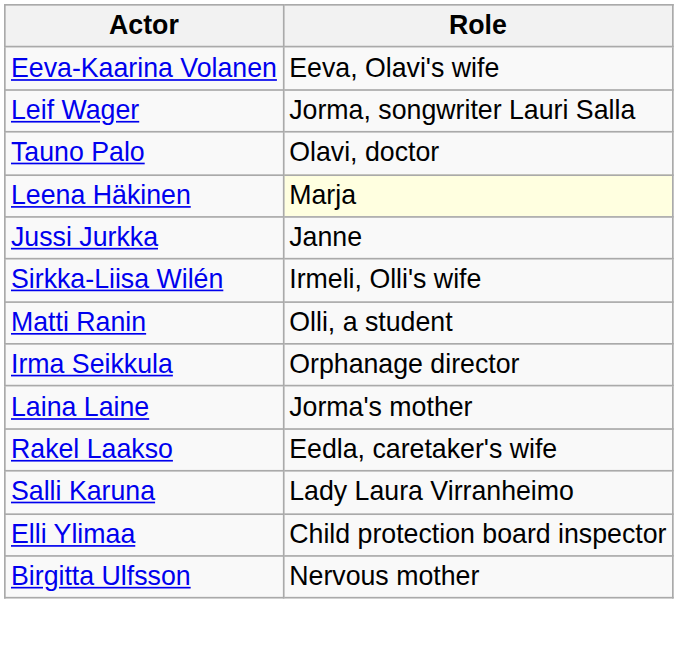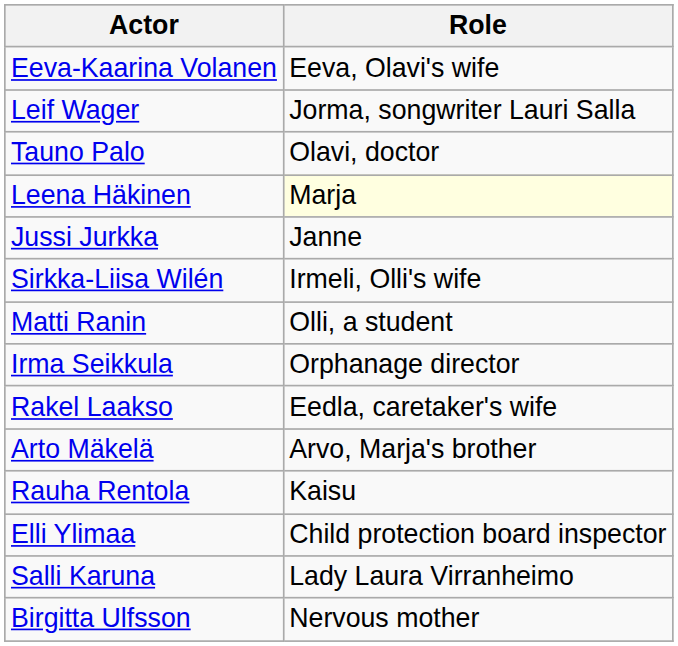 <table class="wikitable">
 <tr>
 <th>Actor</th>
 <th>Role</th>
 </tr>
 <tr>
 <td><a href='#'>Eeva-Kaarina Volanen</a></td>
 <td>Eeva, Olavi's wife</td>
 </tr>
 <tr>
 <td><a href='#'>Leif Wager</a></td>
 <td>Jorma, songwriter Lauri Salla</td>
 </tr>
 <tr>
 <td><a href='#'>Tauno Palo</a></td>
 <td>Olavi, doctor</td>
 </tr>
 <tr>
 <td><a href='#'>Leena Häkinen</a></td>
 <td style="background: lightyellow;">Marja</td>
 </tr>
 <tr>
 <td><a href='#'>Jussi Jurkka</a></td>
 <td>Janne</td>
 </tr>
 <tr>
 <td><a href='#'>Sirkka-Liisa Wilén</a></td>
 <td>Irmeli, Olli's wife</td>
 </tr>
 <tr>
 <td><a href='#'>Matti Ranin</a></td>
 <td>Olli, a student</td>
 </tr>
 <tr>
 <td><a href='#'>Irma Seikkula</a></td>
 <td>Orphanage director</td>
 </tr>
 <tr>
-<td><a href='#'>Laina Laine</a></td>
-<td>Jorma's mother</td>
+<td><a href='#'>Rakel Laakso</a></td>
+<td>Eedla, caretaker's wife</td>
 </tr>
 <tr>
-<td><a href='#'>Rakel Laakso</a></td>
-<td>Eedla, caretaker's wife</td>
+<td><a href='#'>Arto Mäkelä</a></td>
+<td>Arvo, Marja's brother</td>
+</tr>
+<tr>
+<td><a href='#'>Rauha Rentola</a></td>
+<td>Kaisu</td>
+</tr>
+<tr>
+<td><a href='#'>Elli Ylimaa</a></td>
+<td>Child protection board inspector</td>
 </tr>
 <tr>
 <td><a href='#'>Salli Karuna</a></td>
 <td>Lady Laura Virranheimo</td>
 </tr>
 <tr>
-<td><a href='#'>Elli Ylimaa</a></td>
-<td>Child protection board inspector</td>
-</tr>
-<tr>
 <td><a href='#'>Birgitta Ulfsson</a></td>
 <td>Nervous mother</td>
 </tr>
 </table>
